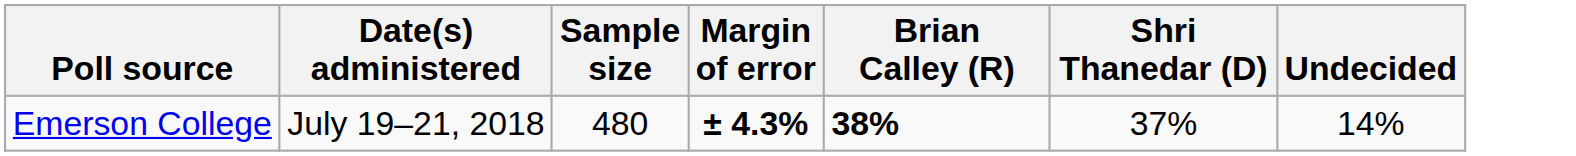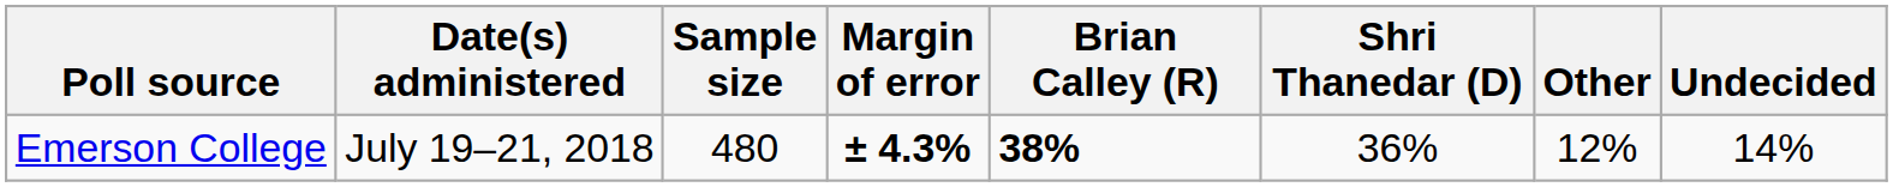 <table class="wikitable">
 <tr valign=bottom>
 <th>Poll source</th>
 <th>Date(s)<br>administered</th>
 <th>Sample<br>size</th>
 <th>Margin<br>of error</th>
 <th style="width:100px;">Brian<br>Calley (R)</th>
 <th style="width:100px;">Shri<br>Thanedar (D)</th>
+<th>Other</th>
 <th>Undecided</th>
 </tr>
 <tr>
 <td><a href='#'>Emerson College</a></td>
 <td align=center>July 19–21, 2018</td>
 <td align=center>480</td>
 <td align=center><strong>± 4.3%</strong></td>
 <td><strong>38%</strong></td>
-<td align=center>37%</td>
+<td align=center>36%</td>
+<td align=center>12%</td>
 <td align=center>14%</td>
 </tr>
 </table>
